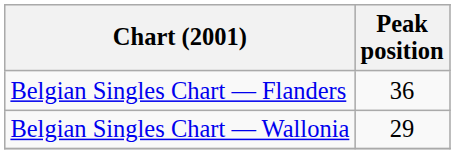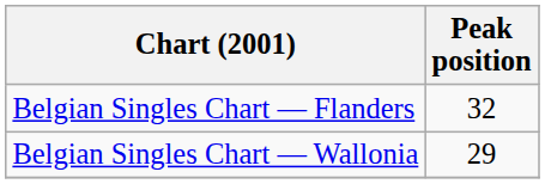 <table class="wikitable sortable">
 <tr>
 <th>Chart (2001)</th>
 <th align="center">Peak<br>position</th>
 </tr>
 <tr>
 <td><a href='#'>Belgian Singles Chart — Flanders</a></td>
-<td align="center">36 </td>
+<td align="center">32 </td>
 </tr>
 <tr>
 <td><a href='#'>Belgian Singles Chart — Wallonia</a></td>
 <td align="center">29 </td>
 </tr>
 <tr>
 </tr>
 </table>
